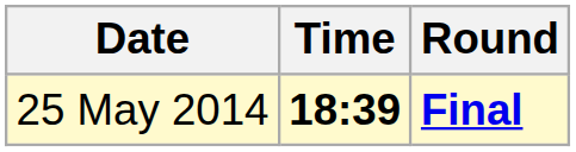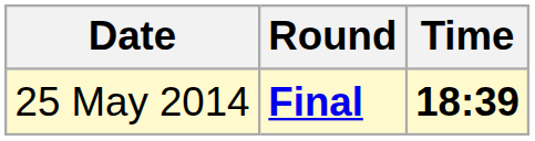 <table class="wikitable">
 <tr>
 <th>Date</th>
+<th>Round</th>
 <th>Time</th>
-<th>Round</th>
 </tr>
 <tr style=background:lemonchiffon>
 <td>25 May 2014</td>
+<td><strong><a href='#'>Final</a></strong></td>
 <td><strong>18:39</strong></td>
-<td><strong><a href='#'>Final</a></strong></td>
 </tr>
 </table>
